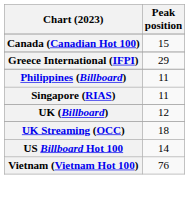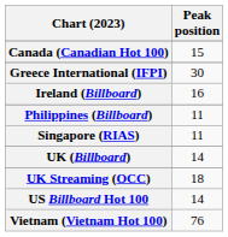 <table class="wikitable sortable plainrowheaders" style="text-align:center">
 <tr>
 <th scope="col">Chart (2023)</th>
 <th scope="col">Peak<br>position</th>
 </tr>
 <tr>
 </tr>
 <tr>
 <th scope="row">Canada (<a href='#'>Canadian Hot 100</a>)</th>
 <td>15</td>
 </tr>
 <tr>
 </tr>
 <tr>
 <th scope="row">Greece International (<a href='#'>IFPI</a>)</th>
-<td>29</td>
+<td>30</td>
+</tr>
+<tr>
+<th scope="row">Ireland (<em><a href='#'>Billboard</a></em>)</th>
+<td>16</td>
 </tr>
 <tr>
 </tr>
 <tr>
 <th scope="row"><a href='#'>Philippines</a> (<em><a href='#'>Billboard</a></em>)</th>
 <td>11</td>
 </tr>
 <tr>
 <th scope="row">Singapore (<a href='#'>RIAS</a>)</th>
 <td>11</td>
 </tr>
 <tr>
 </tr>
 <tr>
 <th scope="row">UK (<em><a href='#'>Billboard</a></em>)</th>
-<td>12</td>
+<td>14</td>
 </tr>
 <tr>
 </tr>
 <tr>
 <th scope="row"><a href='#'>UK Streaming</a> (<a href='#'>OCC</a>)</th>
 <td>18</td>
 </tr>
 <tr>
 <th scope="row">US <a href='#'><em>Billboard</em> Hot 100</a></th>
 <td>14</td>
 </tr>
 <tr>
 <th scope="row">Vietnam (<a href='#'>Vietnam Hot 100</a>)</th>
 <td>76</td>
 </tr>
 </table>
